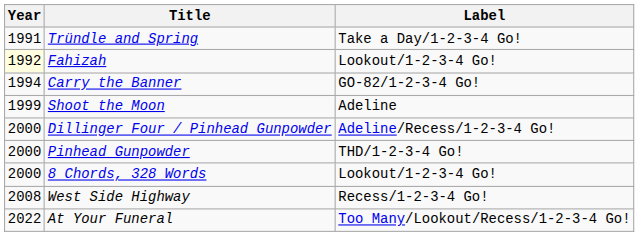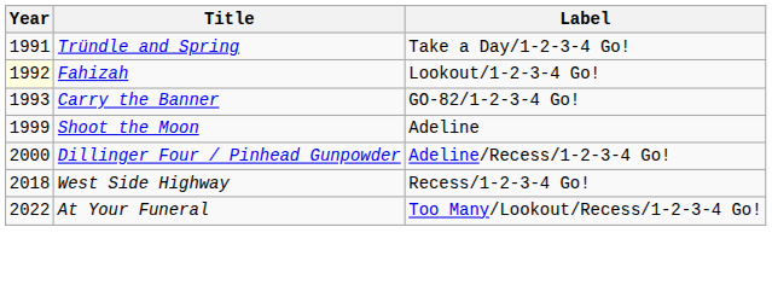 <table class="wikitable">
 <tr>
 <th>Year</th>
 <th>Title</th>
 <th>Label</th>
 </tr>
 <tr>
 <td>1991</td>
 <td><em><a href='#'>Tründle and Spring</a></em></td>
 <td>Take a Day/1-2-3-4 Go!</td>
 </tr>
 <tr>
 <td style="background: lightyellow;">1992</td>
 <td><em><a href='#'>Fahizah</a></em></td>
 <td>Lookout/1-2-3-4 Go!</td>
 </tr>
 <tr>
-<td>1994</td>
+<td>1993</td>
 <td><em><a href='#'>Carry the Banner</a></em></td>
 <td>GO-82/1-2-3-4 Go!</td>
 </tr>
 <tr>
 <td>1999</td>
 <td><em><a href='#'>Shoot the Moon</a></em></td>
 <td>Adeline</td>
 </tr>
 <tr>
 <td>2000</td>
 <td><em><a href='#'>Dillinger Four / Pinhead Gunpowder</a></em></td>
 <td><a href='#'>Adeline</a>/Recess/1-2-3-4 Go!</td>
 </tr>
 <tr>
-<td>2000</td>
-<td><em><a href='#'>Pinhead Gunpowder</a></em></td>
-<td>THD/1-2-3-4 Go!</td>
-</tr>
-<tr>
-<td>2000</td>
-<td><em><a href='#'>8 Chords, 328 Words</a></em></td>
-<td>Lookout/1-2-3-4 Go!</td>
-</tr>
-<tr>
-<td>2008</td>
+<td>2018</td>
 <td><em>West Side Highway</em></td>
 <td>Recess/1-2-3-4 Go!</td>
 </tr>
 <tr>
 <td>2022</td>
 <td><em>At Your Funeral</em></td>
 <td><a href='#'>Too Many</a>/Lookout/Recess/1-2-3-4 Go!</td>
 </tr>
 </table>
